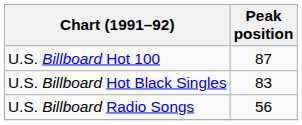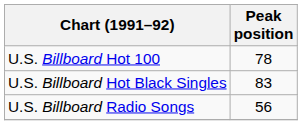 <table class="wikitable sortable">
 <tr>
 <th>Chart (1991–92)</th>
 <th>Peak<br>position</th>
 </tr>
 <tr>
 <td>U.S. <a href='#'><em>Billboard</em> Hot 100</a></td>
-<td align="center">87</td>
+<td align="center">78</td>
 </tr>
 <tr>
 <td>U.S. <em>Billboard</em> <a href='#'>Hot Black Singles</a></td>
 <td align="center">83</td>
 </tr>
 <tr>
 <td>U.S. <em>Billboard</em> <a href='#'>Radio Songs</a></td>
 <td align="center">56</td>
 </tr>
 <tr>
 </tr>
 </table>
